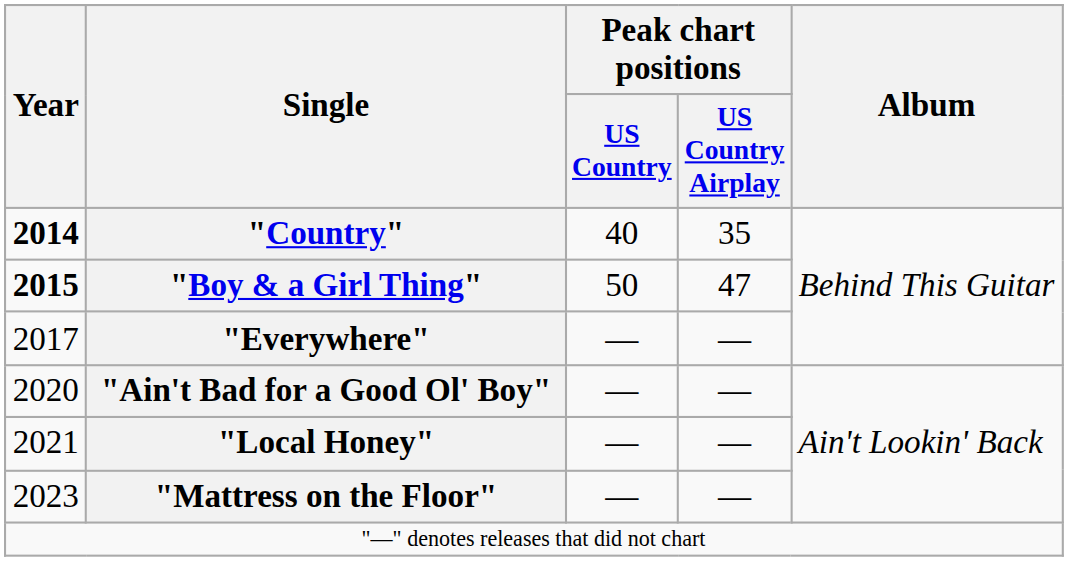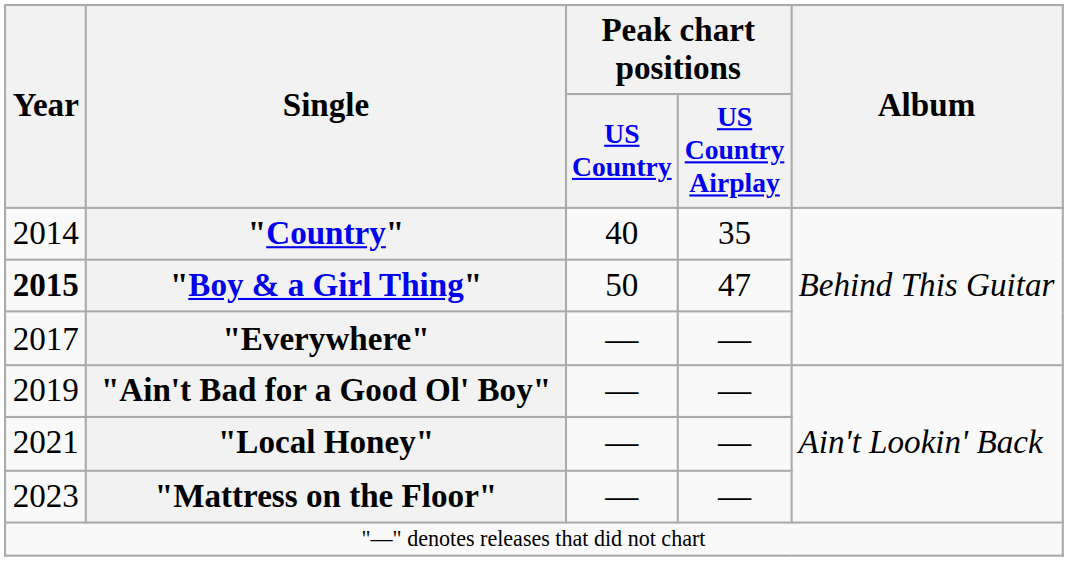 <table class="wikitable plainrowheaders" style="text-align:center;">
 <tr>
 <th rowspan="2">Year</th>
 <th rowspan="2" style="width:14em;">Single</th>
 <th colspan="2">Peak chart<br>positions</th>
 <th rowspan="2">Album</th>
 </tr>
 <tr style="font-size:smaller;">
 <th width="45"><a href='#'>US Country</a><br></th>
 <th width="45"><a href='#'>US Country Airplay</a><br></th>
 </tr>
 <tr>
-<td><strong>2014</strong></td>
+<td>2014</td>
 <th scope="row">"<a href='#'>Country</a>"</th>
 <td>40</td>
 <td>35</td>
 <td align="left" rowspan="3"><em>Behind This Guitar</em></td>
 </tr>
 <tr>
 <td><strong>2015</strong></td>
 <th scope="row">"<a href='#'>Boy & a Girl Thing</a>"</th>
 <td>50</td>
 <td>47</td>
 </tr>
 <tr>
 <td>2017</td>
 <th scope="row">"Everywhere"</th>
 <td>—</td>
 <td>—</td>
 </tr>
 <tr>
-<td>2020</td>
+<td>2019</td>
 <th scope="row">"Ain't Bad for a Good Ol' Boy"</th>
 <td>—</td>
 <td>—</td>
 <td align="left" rowspan="3"><em>Ain't Lookin' Back</em></td>
 </tr>
 <tr>
 <td>2021</td>
 <th scope="row">"Local Honey"</th>
 <td>—</td>
 <td>—</td>
 </tr>
 <tr>
 <td>2023</td>
 <th scope="row">"Mattress on the Floor"</th>
 <td>—</td>
 <td>—</td>
 </tr>
 <tr>
 <td colspan="5" style="font-size:8pt">"—" denotes releases that did not chart</td>
 </tr>
 </table>
